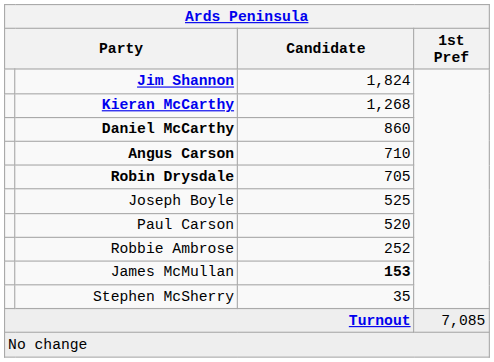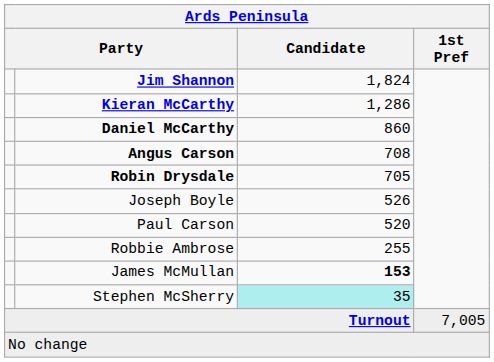 <table class="wikitable">
 <tr>
 <th colspan="4" align="center"><a href='#'>Ards Peninsula</a></th>
 </tr>
 <tr>
 <th colspan="2" align="center" width=200>Party</th>
 <th width=150>Candidate</th>
 <th width=60>1st Pref</th>
 </tr>
 <tr>
 <td></td>
 <td align="right"><strong><a href='#'>Jim Shannon</a></strong></td>
 <td align="right">1,824</td>
 </tr>
 <tr>
 <td></td>
 <td align="right"><strong><a href='#'>Kieran McCarthy</a></strong></td>
-<td align="right">1,268</td>
+<td align="right">1,286</td>
 </tr>
 <tr>
 <td></td>
 <td align="right"><strong>Daniel McCarthy</strong></td>
 <td align="right">860</td>
 </tr>
 <tr>
 <td></td>
 <td align="right"><strong>Angus Carson</strong></td>
-<td align="right">710</td>
+<td align="right">708</td>
 </tr>
 <tr>
 <td></td>
 <td align="right"><strong>Robin Drysdale</strong></td>
 <td align="right">705</td>
 </tr>
 <tr>
 <td></td>
 <td align="right">Joseph Boyle</td>
-<td align="right">525</td>
+<td align="right">526</td>
 </tr>
 <tr>
 <td></td>
 <td align="right">Paul Carson</td>
 <td align="right">520</td>
 </tr>
 <tr>
 <td></td>
 <td align="right">Robbie Ambrose</td>
-<td align="right">252</td>
+<td align="right">255</td>
 </tr>
 <tr>
 <td></td>
 <td align="right">James McMullan</td>
 <td align="right"><strong>153</strong></td>
 </tr>
 <tr>
 <td></td>
 <td align="right">Stephen McSherry</td>
-<td align="right">35</td>
+<td align="right" style="background: paleturquoise;">35</td>
 </tr>
 <tr bgcolor="EEEEEE">
 <td colspan=3 align="right"><strong><a href='#'>Turnout</a></strong></td>
-<td align="right">7,085</td>
+<td align="right">7,005</td>
 </tr>
 <tr>
 <td colspan=4 bgcolor="EEEEEE">No change</td>
 </tr>
 </table>
